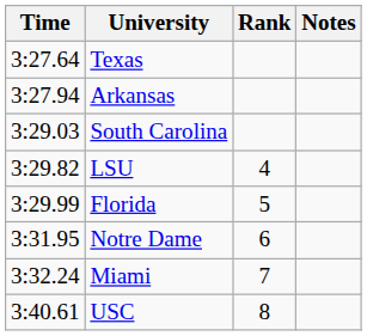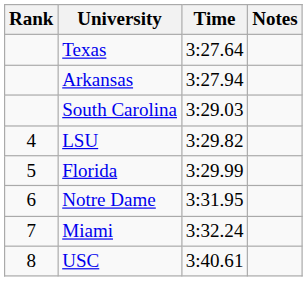 <table class="wikitable sortable" style="text-align:center">
 <tr>
+<th>Rank</th>
+<th>University</th>
 <th>Time</th>
-<th>University</th>
-<th>Rank</th>
 <th>Notes</th>
 </tr>
 <tr>
+<td></td>
+<td align=left><a href='#'>Texas</a></td>
 <td>3:27.64</td>
-<td align=left><a href='#'>Texas</a></td>
-<td></td>
 <td></td>
 </tr>
 <tr>
+<td></td>
+<td align=left><a href='#'>Arkansas</a></td>
 <td>3:27.94</td>
-<td align=left><a href='#'>Arkansas</a></td>
-<td></td>
 <td></td>
 </tr>
 <tr>
+<td></td>
+<td align=left><a href='#'>South Carolina</a></td>
 <td>3:29.03</td>
-<td align=left><a href='#'>South Carolina</a></td>
-<td></td>
 <td></td>
 </tr>
 <tr>
+<td>4</td>
+<td align=left><a href='#'>LSU</a></td>
 <td>3:29.82</td>
-<td align=left><a href='#'>LSU</a></td>
-<td>4</td>
 <td></td>
 </tr>
 <tr>
+<td>5</td>
+<td align=left><a href='#'>Florida</a></td>
 <td>3:29.99</td>
-<td align=left><a href='#'>Florida</a></td>
-<td>5</td>
 <td></td>
 </tr>
 <tr>
+<td>6</td>
+<td align=left><a href='#'>Notre Dame</a></td>
 <td>3:31.95</td>
-<td align=left><a href='#'>Notre Dame</a></td>
-<td>6</td>
 <td></td>
 </tr>
 <tr>
+<td>7</td>
+<td align=left><a href='#'>Miami</a></td>
 <td>3:32.24</td>
-<td align=left><a href='#'>Miami</a></td>
-<td>7</td>
 <td></td>
 </tr>
 <tr>
+<td>8</td>
+<td align=left><a href='#'>USC</a></td>
 <td>3:40.61</td>
-<td align=left><a href='#'>USC</a></td>
-<td>8</td>
 <td></td>
 </tr>
 </table>
